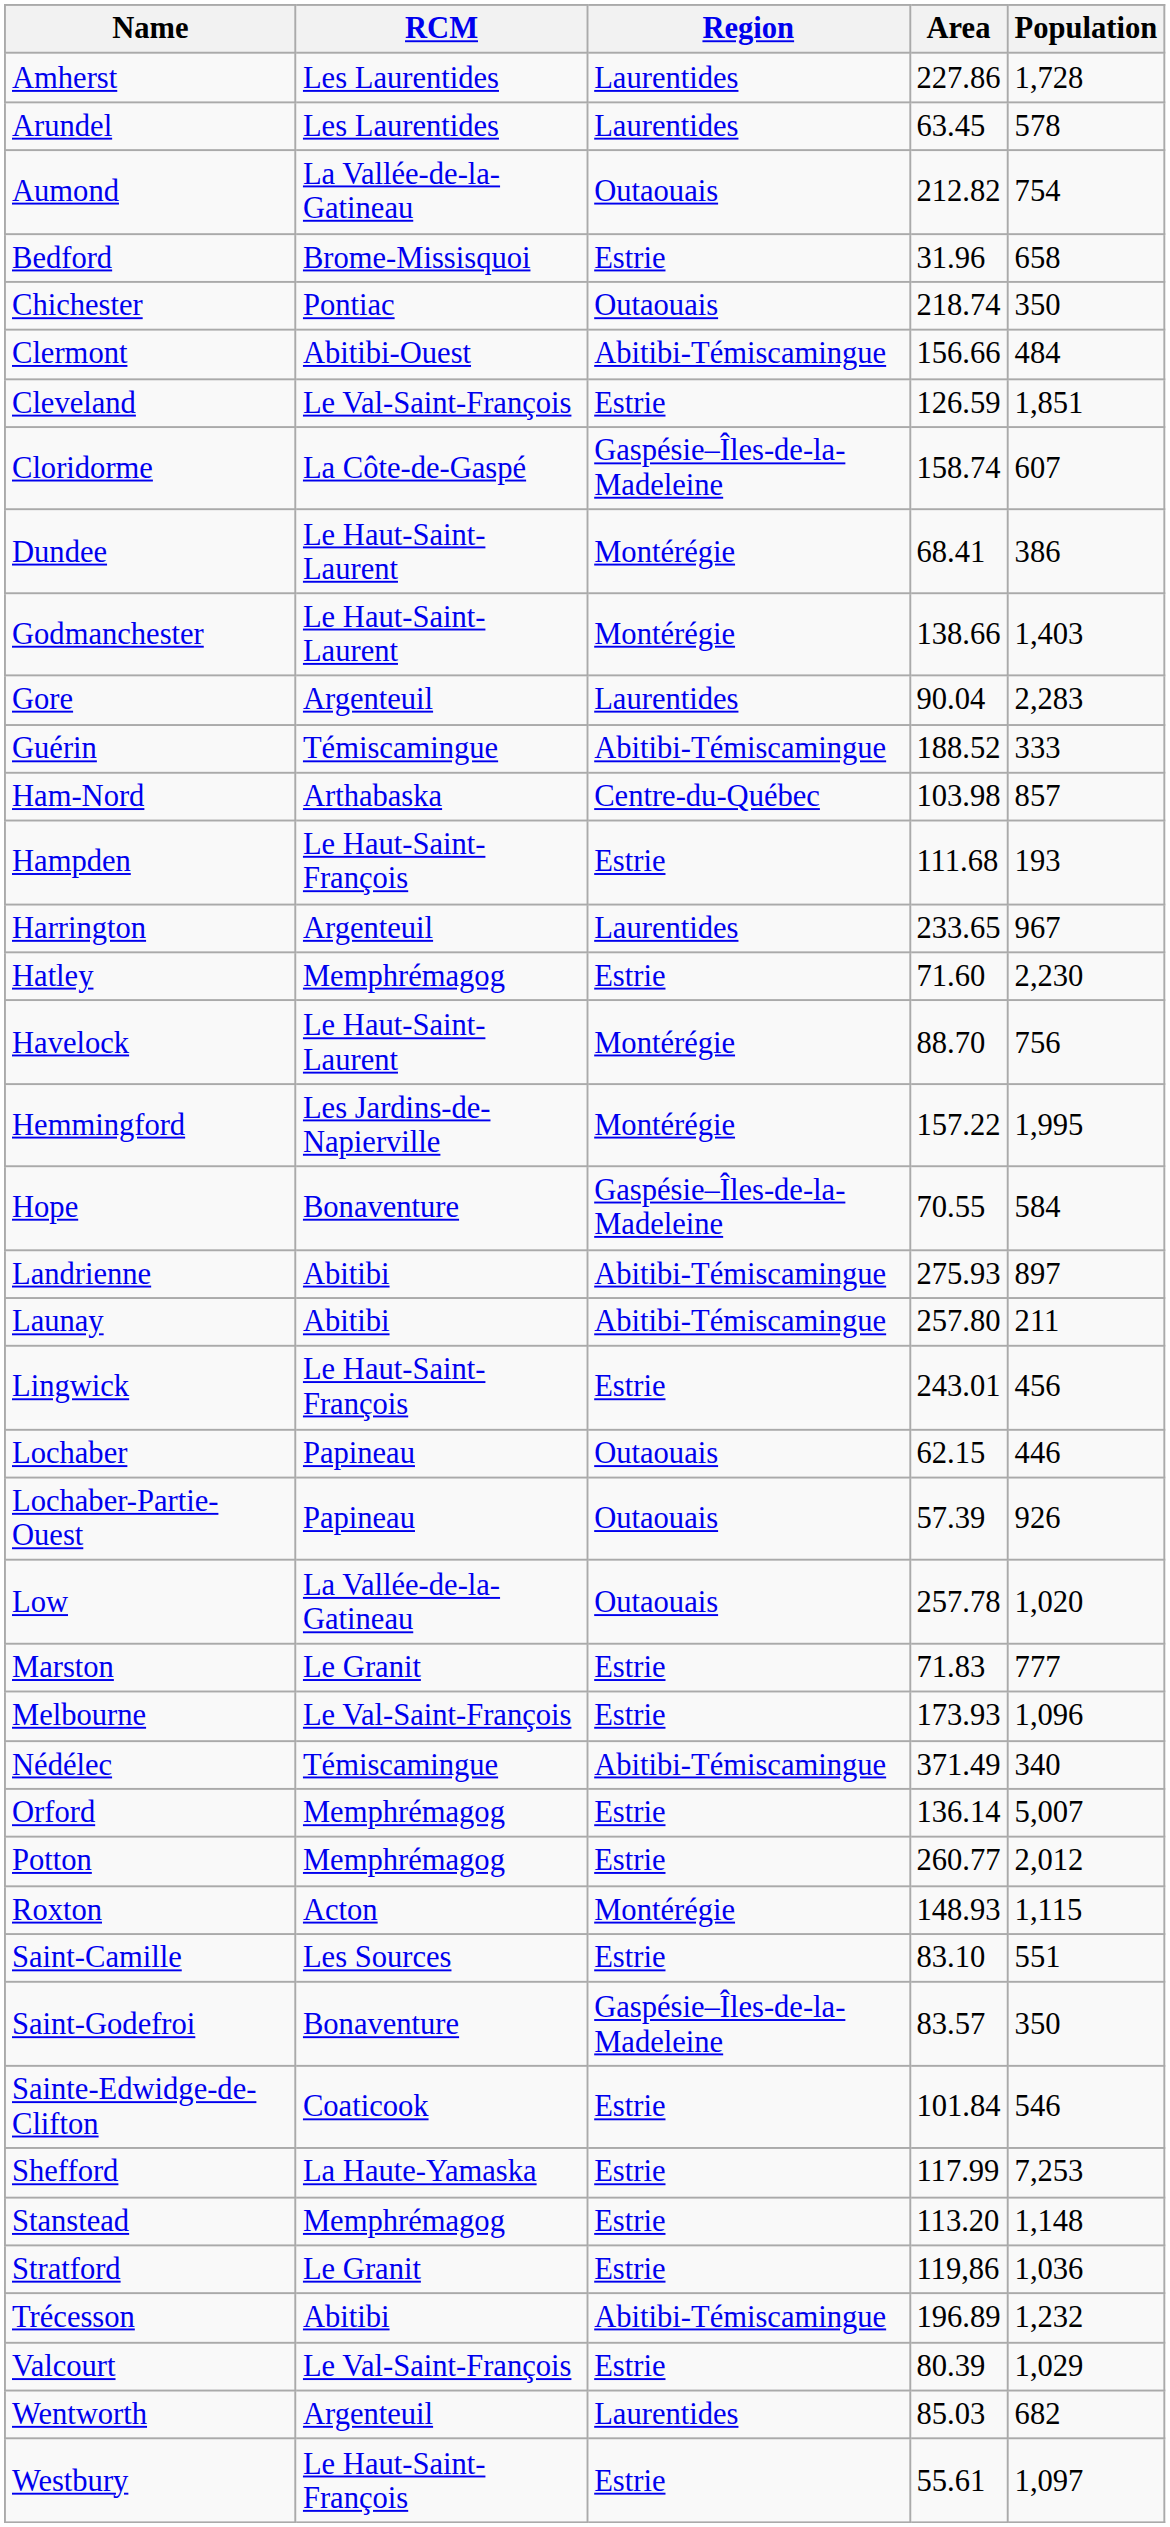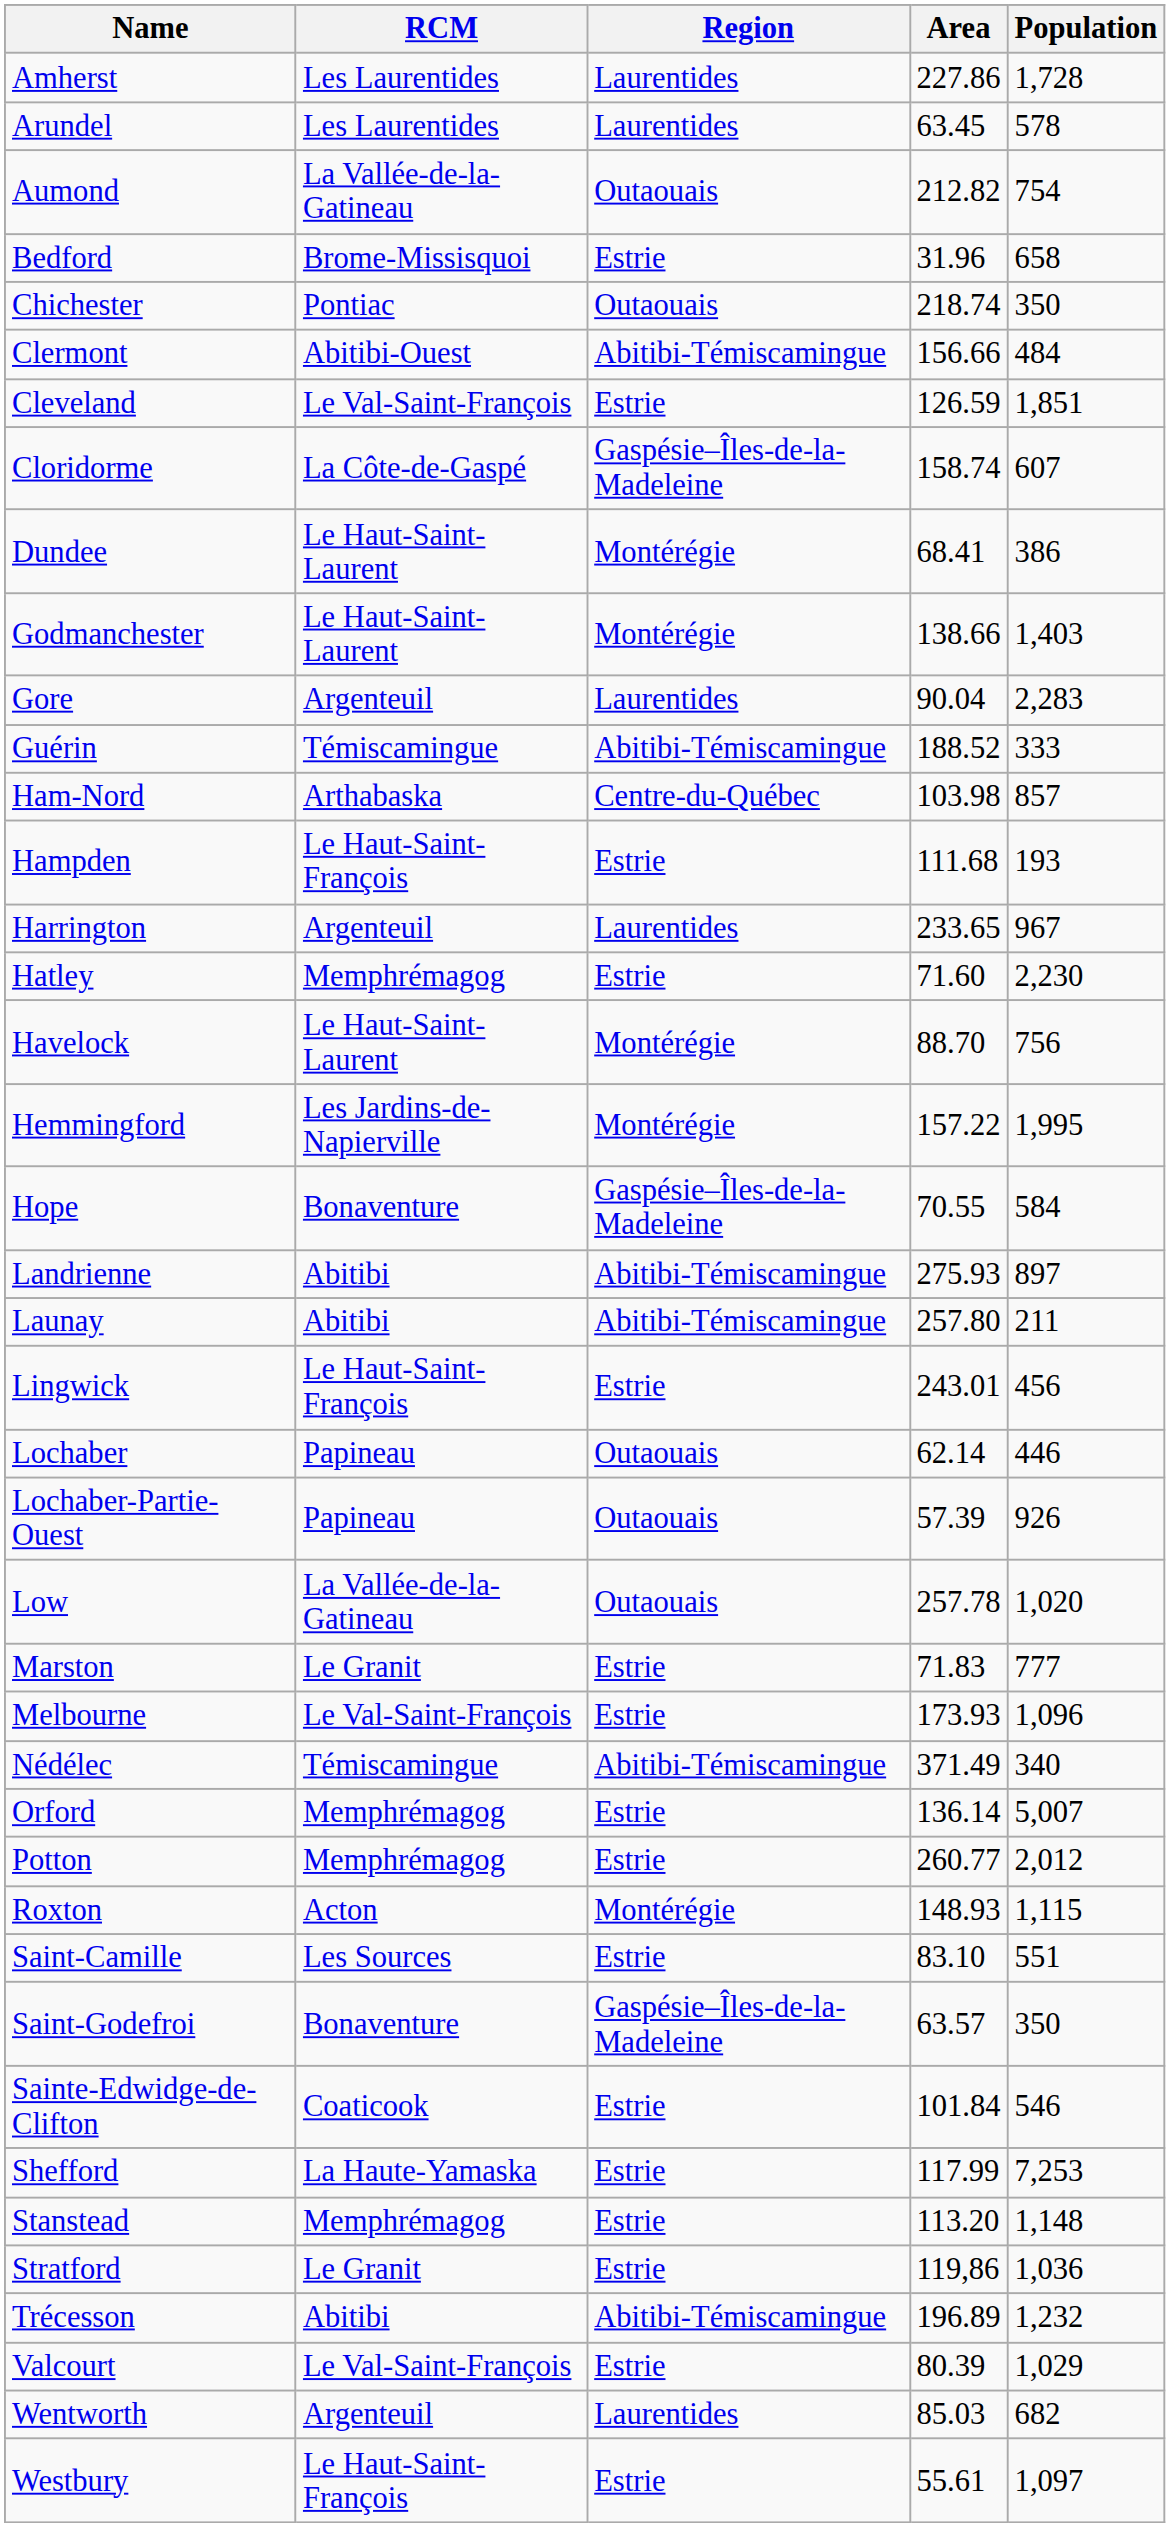 <table class="wikitable sortable">
 <tr>
 <th>Name</th>
 <th><a href='#'>RCM</a></th>
 <th><a href='#'>Region</a></th>
 <th>Area</th>
 <th>Population</th>
 </tr>
 <tr ->
 <td><a href='#'>Amherst</a></td>
 <td><a href='#'>Les Laurentides</a></td>
 <td><a href='#'>Laurentides</a></td>
 <td>227.86</td>
 <td>1,728</td>
 </tr>
 <tr ->
 <td><a href='#'>Arundel</a></td>
 <td><a href='#'>Les Laurentides</a></td>
 <td><a href='#'>Laurentides</a></td>
 <td>63.45</td>
 <td>578</td>
 </tr>
 <tr ->
 <td><a href='#'>Aumond</a></td>
 <td><a href='#'>La Vallée-de-la-Gatineau</a></td>
 <td><a href='#'>Outaouais</a></td>
 <td>212.82</td>
 <td>754</td>
 </tr>
 <tr ->
 <td><a href='#'>Bedford</a></td>
 <td><a href='#'>Brome-Missisquoi</a></td>
 <td><a href='#'>Estrie</a></td>
 <td>31.96</td>
 <td>658</td>
 </tr>
 <tr ->
 <td><a href='#'>Chichester</a></td>
 <td><a href='#'>Pontiac</a></td>
 <td><a href='#'>Outaouais</a></td>
 <td>218.74</td>
 <td>350</td>
 </tr>
 <tr ->
 <td><a href='#'>Clermont</a></td>
 <td><a href='#'>Abitibi-Ouest</a></td>
 <td><a href='#'>Abitibi-Témiscamingue</a></td>
 <td>156.66</td>
 <td>484</td>
 </tr>
 <tr ->
 <td><a href='#'>Cleveland</a></td>
 <td><a href='#'>Le Val-Saint-François</a></td>
 <td><a href='#'>Estrie</a></td>
 <td>126.59</td>
 <td>1,851</td>
 </tr>
 <tr ->
 <td><a href='#'>Cloridorme</a></td>
 <td><a href='#'>La Côte-de-Gaspé</a></td>
 <td><a href='#'>Gaspésie–Îles-de-la-Madeleine</a></td>
 <td>158.74</td>
 <td>607</td>
 </tr>
 <tr ->
 <td><a href='#'>Dundee</a></td>
 <td><a href='#'>Le Haut-Saint-Laurent</a></td>
 <td><a href='#'>Montérégie</a></td>
 <td>68.41</td>
 <td>386</td>
 </tr>
 <tr ->
 <td><a href='#'>Godmanchester</a></td>
 <td><a href='#'>Le Haut-Saint-Laurent</a></td>
 <td><a href='#'>Montérégie</a></td>
 <td>138.66</td>
 <td>1,403</td>
 </tr>
 <tr ->
 <td><a href='#'>Gore</a></td>
 <td><a href='#'>Argenteuil</a></td>
 <td><a href='#'>Laurentides</a></td>
 <td>90.04</td>
 <td>2,283</td>
 </tr>
 <tr ->
 <td><a href='#'>Guérin</a></td>
 <td><a href='#'>Témiscamingue</a></td>
 <td><a href='#'>Abitibi-Témiscamingue</a></td>
 <td>188.52</td>
 <td>333</td>
 </tr>
 <tr ->
 <td><a href='#'>Ham-Nord</a></td>
 <td><a href='#'>Arthabaska</a></td>
 <td><a href='#'>Centre-du-Québec</a></td>
 <td>103.98</td>
 <td>857</td>
 </tr>
 <tr>
 <td><a href='#'>Hampden</a></td>
 <td><a href='#'>Le Haut-Saint-François</a></td>
 <td><a href='#'>Estrie</a></td>
 <td>111.68</td>
 <td>193</td>
 </tr>
 <tr>
 <td><a href='#'>Harrington</a></td>
 <td><a href='#'>Argenteuil</a></td>
 <td><a href='#'>Laurentides</a></td>
 <td>233.65</td>
 <td>967</td>
 </tr>
 <tr>
 <td><a href='#'>Hatley</a></td>
 <td><a href='#'>Memphrémagog</a></td>
 <td><a href='#'>Estrie</a></td>
 <td>71.60</td>
 <td>2,230</td>
 </tr>
 <tr ->
 <td><a href='#'>Havelock</a></td>
 <td><a href='#'>Le Haut-Saint-Laurent</a></td>
 <td><a href='#'>Montérégie</a></td>
 <td>88.70</td>
 <td>756</td>
 </tr>
 <tr ->
 <td><a href='#'>Hemmingford</a></td>
 <td><a href='#'>Les Jardins-de-Napierville</a></td>
 <td><a href='#'>Montérégie</a></td>
 <td>157.22</td>
 <td>1,995</td>
 </tr>
 <tr ->
 <td><a href='#'>Hope</a></td>
 <td><a href='#'>Bonaventure</a></td>
 <td><a href='#'>Gaspésie–Îles-de-la-Madeleine</a></td>
 <td>70.55</td>
 <td>584</td>
 </tr>
 <tr ->
 <td><a href='#'>Landrienne</a></td>
 <td><a href='#'>Abitibi</a></td>
 <td><a href='#'>Abitibi-Témiscamingue</a></td>
 <td>275.93</td>
 <td>897</td>
 </tr>
 <tr ->
 <td><a href='#'>Launay</a></td>
 <td><a href='#'>Abitibi</a></td>
 <td><a href='#'>Abitibi-Témiscamingue</a></td>
 <td>257.80</td>
 <td>211</td>
 </tr>
 <tr ->
 <td><a href='#'>Lingwick</a></td>
 <td><a href='#'>Le Haut-Saint-François</a></td>
 <td><a href='#'>Estrie</a></td>
 <td>243.01</td>
 <td>456</td>
 </tr>
 <tr ->
 <td><a href='#'>Lochaber</a></td>
 <td><a href='#'>Papineau</a></td>
 <td><a href='#'>Outaouais</a></td>
-<td>62.15</td>
+<td>62.14</td>
 <td>446</td>
 </tr>
 <tr ->
 <td><a href='#'>Lochaber-Partie-Ouest</a></td>
 <td><a href='#'>Papineau</a></td>
 <td><a href='#'>Outaouais</a></td>
 <td>57.39</td>
 <td>926</td>
 </tr>
 <tr ->
 <td><a href='#'>Low</a></td>
 <td><a href='#'>La Vallée-de-la-Gatineau</a></td>
 <td><a href='#'>Outaouais</a></td>
 <td>257.78</td>
 <td>1,020</td>
 </tr>
 <tr ->
 <td><a href='#'>Marston</a></td>
 <td><a href='#'>Le Granit</a></td>
 <td><a href='#'>Estrie</a></td>
 <td>71.83</td>
 <td>777</td>
 </tr>
 <tr ->
 <td><a href='#'>Melbourne</a></td>
 <td><a href='#'>Le Val-Saint-François</a></td>
 <td><a href='#'>Estrie</a></td>
 <td>173.93</td>
 <td>1,096</td>
 </tr>
 <tr ->
 <td><a href='#'>Nédélec</a></td>
 <td><a href='#'>Témiscamingue</a></td>
 <td><a href='#'>Abitibi-Témiscamingue</a></td>
 <td>371.49</td>
 <td>340</td>
 </tr>
 <tr ->
 <td><a href='#'>Orford</a></td>
 <td><a href='#'>Memphrémagog</a></td>
 <td><a href='#'>Estrie</a></td>
 <td>136.14</td>
 <td>5,007</td>
 </tr>
 <tr ->
 <td><a href='#'>Potton</a></td>
 <td><a href='#'>Memphrémagog</a></td>
 <td><a href='#'>Estrie</a></td>
 <td>260.77</td>
 <td>2,012</td>
 </tr>
 <tr ->
 <td><a href='#'>Roxton</a></td>
 <td><a href='#'>Acton</a></td>
 <td><a href='#'>Montérégie</a></td>
 <td>148.93</td>
 <td>1,115</td>
 </tr>
 <tr ->
 <td><a href='#'>Saint-Camille</a></td>
 <td><a href='#'>Les Sources</a></td>
 <td><a href='#'>Estrie</a></td>
 <td>83.10</td>
 <td>551</td>
 </tr>
 <tr ->
 <td><a href='#'>Saint-Godefroi</a></td>
 <td><a href='#'>Bonaventure</a></td>
 <td><a href='#'>Gaspésie–Îles-de-la-Madeleine</a></td>
-<td>83.57</td>
+<td>63.57</td>
 <td>350</td>
 </tr>
 <tr ->
 <td><a href='#'>Sainte-Edwidge-de-Clifton</a></td>
 <td><a href='#'>Coaticook</a></td>
 <td><a href='#'>Estrie</a></td>
 <td>101.84</td>
 <td>546</td>
 </tr>
 <tr ->
 <td><a href='#'>Shefford</a></td>
 <td><a href='#'>La Haute-Yamaska</a></td>
 <td><a href='#'>Estrie</a></td>
 <td>117.99</td>
 <td>7,253</td>
 </tr>
 <tr ->
 <td><a href='#'>Stanstead</a></td>
 <td><a href='#'>Memphrémagog</a></td>
 <td><a href='#'>Estrie</a></td>
 <td>113.20</td>
 <td>1,148</td>
 </tr>
 <tr ->
 <td><a href='#'>Stratford</a></td>
 <td><a href='#'>Le Granit</a></td>
 <td><a href='#'>Estrie</a></td>
 <td>119,86</td>
 <td>1,036</td>
 </tr>
 <tr ->
 <td><a href='#'>Trécesson</a></td>
 <td><a href='#'>Abitibi</a></td>
 <td><a href='#'>Abitibi-Témiscamingue</a></td>
 <td>196.89</td>
 <td>1,232</td>
 </tr>
 <tr ->
 <td><a href='#'>Valcourt</a></td>
 <td><a href='#'>Le Val-Saint-François</a></td>
 <td><a href='#'>Estrie</a></td>
 <td>80.39</td>
 <td>1,029</td>
 </tr>
 <tr ->
 <td><a href='#'>Wentworth</a></td>
 <td><a href='#'>Argenteuil</a></td>
 <td><a href='#'>Laurentides</a></td>
 <td>85.03</td>
 <td>682</td>
 </tr>
 <tr ->
 <td><a href='#'>Westbury</a></td>
 <td><a href='#'>Le Haut-Saint-François</a></td>
 <td><a href='#'>Estrie</a></td>
 <td>55.61</td>
 <td>1,097</td>
 </tr>
 </table>
